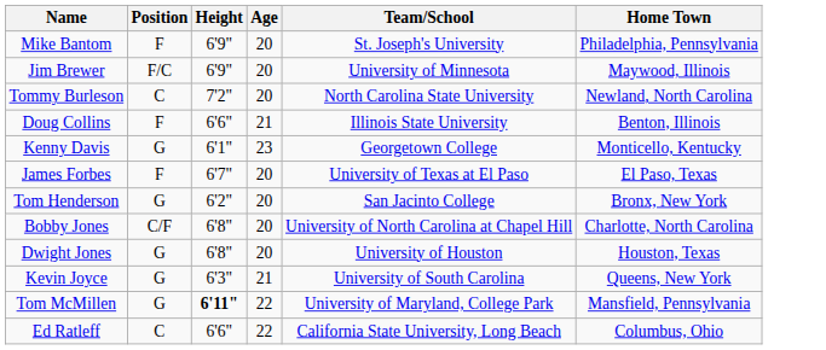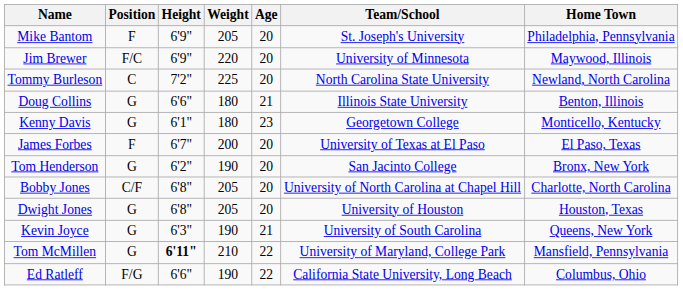 <table class="wikitable" style="text-align: center;">
 <tr>
 <th>Name</th>
 <th>Position</th>
 <th>Height</th>
+<th>Weight</th>
 <th>Age</th>
 <th>Team/School</th>
 <th>Home Town</th>
 </tr>
 <tr>
 <td><a href='#'>Mike Bantom</a></td>
 <td>F</td>
 <td>6'9"</td>
+<td>205</td>
 <td>20</td>
 <td><a href='#'>St. Joseph's University</a></td>
 <td><a href='#'>Philadelphia, Pennsylvania</a></td>
 </tr>
 <tr>
 <td><a href='#'>Jim Brewer</a></td>
 <td>F/C</td>
 <td>6'9"</td>
+<td>220</td>
 <td>20</td>
 <td><a href='#'>University of Minnesota</a></td>
 <td><a href='#'>Maywood, Illinois</a></td>
 </tr>
 <tr>
 <td><a href='#'>Tommy Burleson</a></td>
 <td>C</td>
 <td>7'2"</td>
+<td>225</td>
 <td>20</td>
 <td><a href='#'>North Carolina State University</a></td>
 <td><a href='#'>Newland, North Carolina</a></td>
 </tr>
 <tr>
 <td><a href='#'>Doug Collins</a></td>
-<td>F</td>
+<td>G</td>
 <td>6'6"</td>
+<td>180</td>
 <td>21</td>
 <td><a href='#'>Illinois State University</a></td>
 <td><a href='#'>Benton, Illinois</a></td>
 </tr>
 <tr>
 <td><a href='#'>Kenny Davis</a></td>
 <td>G</td>
 <td>6'1"</td>
+<td>180</td>
 <td>23</td>
 <td><a href='#'>Georgetown College</a></td>
 <td><a href='#'>Monticello, Kentucky</a></td>
 </tr>
 <tr>
 <td><a href='#'>James Forbes</a></td>
 <td>F</td>
 <td>6'7"</td>
+<td>200</td>
 <td>20</td>
 <td><a href='#'>University of Texas at El Paso</a></td>
 <td><a href='#'>El Paso, Texas</a></td>
 </tr>
 <tr>
 <td><a href='#'>Tom Henderson</a></td>
 <td>G</td>
 <td>6'2"</td>
+<td>190</td>
 <td>20</td>
 <td><a href='#'>San Jacinto College</a></td>
 <td><a href='#'>Bronx, New York</a></td>
 </tr>
 <tr>
 <td><a href='#'>Bobby Jones</a></td>
 <td>C/F</td>
 <td>6'8"</td>
+<td>205</td>
 <td>20</td>
 <td><a href='#'>University of North Carolina at Chapel Hill</a></td>
 <td><a href='#'>Charlotte, North Carolina</a></td>
 </tr>
 <tr>
 <td><a href='#'>Dwight Jones</a></td>
 <td>G</td>
 <td>6'8"</td>
+<td>205</td>
 <td>20</td>
 <td><a href='#'>University of Houston</a></td>
 <td><a href='#'>Houston, Texas</a></td>
 </tr>
 <tr>
 <td><a href='#'>Kevin Joyce</a></td>
 <td>G</td>
 <td>6'3"</td>
+<td>190</td>
 <td>21</td>
 <td><a href='#'>University of South Carolina</a></td>
 <td><a href='#'>Queens, New York</a></td>
 </tr>
 <tr>
 <td><a href='#'>Tom McMillen</a></td>
 <td>G</td>
 <td><strong>6'11"</strong></td>
+<td>210</td>
 <td>22</td>
 <td><a href='#'>University of Maryland, College Park</a></td>
 <td><a href='#'>Mansfield, Pennsylvania</a></td>
 </tr>
 <tr>
 <td><a href='#'>Ed Ratleff</a></td>
-<td>C</td>
+<td>F/G</td>
 <td>6'6"</td>
+<td>190</td>
 <td>22</td>
 <td><a href='#'>California State University, Long Beach</a></td>
 <td><a href='#'>Columbus, Ohio</a></td>
 </tr>
 </table>
